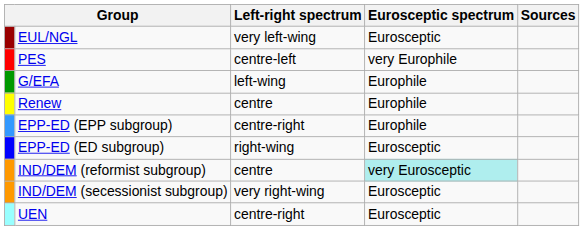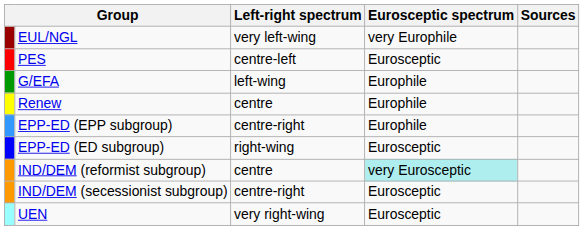 <table class="wikitable">
 <tr>
 <th colspan="2">Group</th>
 <th>Left-right spectrum</th>
 <th>Eurosceptic spectrum</th>
 <th>Sources</th>
 </tr>
 <tr>
 <td style="background:#900;"> </td>
 <td><a href='#'>EUL/NGL</a></td>
 <td>very left-wing</td>
-<td>Eurosceptic</td>
+<td>very Europhile</td>
 <td></td>
 </tr>
 <tr>
 <td style="background:#f00;"> </td>
 <td><a href='#'>PES</a></td>
 <td>centre-left</td>
-<td>very Europhile</td>
+<td>Eurosceptic</td>
 <td></td>
 </tr>
 <tr>
 <td style="background:#090;"> </td>
 <td><a href='#'>G/EFA</a></td>
 <td>left-wing</td>
 <td>Europhile</td>
 <td></td>
 </tr>
 <tr>
 <td style="background:#ff0;"> </td>
 <td><a href='#'>Renew</a></td>
 <td>centre</td>
 <td>Europhile</td>
 <td></td>
 </tr>
 <tr>
 <td style="background:#39f;"> </td>
 <td><a href='#'>EPP-ED</a> (EPP subgroup)</td>
 <td>centre-right</td>
 <td>Europhile</td>
 <td></td>
 </tr>
 <tr>
 <td style="background:#00f;"> </td>
 <td><a href='#'>EPP-ED</a> (ED subgroup)</td>
 <td>right-wing</td>
 <td>Eurosceptic</td>
 <td></td>
 </tr>
 <tr>
 <td style="background:#f90;"> </td>
 <td><a href='#'>IND/DEM</a> (reformist subgroup)</td>
 <td>centre</td>
 <td style="background: paleturquoise;">very Eurosceptic</td>
 <td></td>
 </tr>
 <tr>
 <td style="background:#f90;"> </td>
 <td><a href='#'>IND/DEM</a> (secessionist subgroup)</td>
-<td>very right-wing</td>
+<td>centre-right</td>
 <td>Eurosceptic</td>
 <td></td>
 </tr>
 <tr>
 <td style="background:#9ff;"> </td>
 <td><a href='#'>UEN</a></td>
-<td>centre-right</td>
+<td>very right-wing</td>
 <td>Eurosceptic</td>
 <td></td>
 </tr>
 </table>
